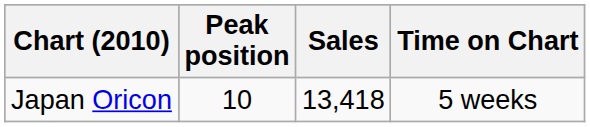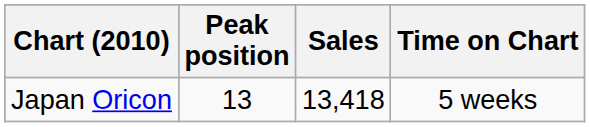 <table class="wikitable">
 <tr>
 <th align="left">Chart (2010)</th>
 <th align="center">Peak<br>position</th>
 <th align="center">Sales</th>
 <th align="center">Time on Chart</th>
 </tr>
 <tr>
 <td align="left">Japan <a href='#'>Oricon</a></td>
-<td align="center">10</td>
+<td align="center">13</td>
 <td align="center">13,418</td>
 <td align="center">5 weeks</td>
 </tr>
 </table>
